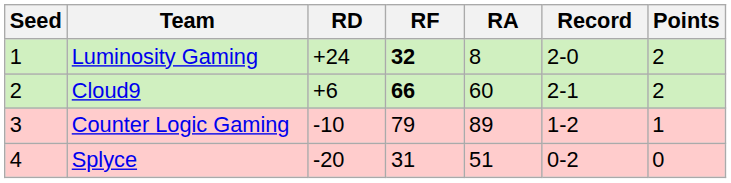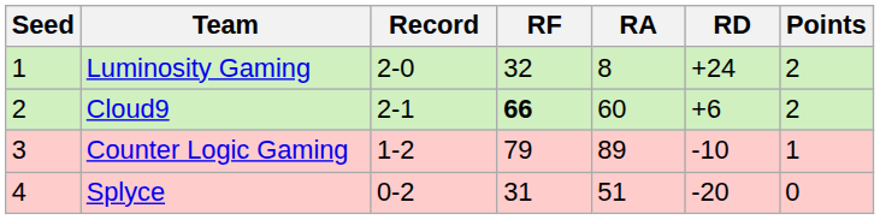 <table class="wikitable sortable" style=font-size:100%>
 <tr>
 <th width=30px>Seed</th>
 <th width=170px>Team</th>
-<th width=50px>RD</th>
+<th width=70px>Record</th>
 <th width=50px>RF</th>
 <th width=50px>RA</th>
-<th width=70px>Record</th>
+<th width=50px>RD</th>
 <th width=50px>Points</th>
 </tr>
 <tr style="background: #D0F0C0;">
 <td>1</td>
 <td><a href='#'>Luminosity Gaming</a></td>
+<td>2-0</td>
+<td>32</td>
+<td>8</td>
 <td>+24</td>
-<td><strong>32</strong></td>
-<td>8</td>
-<td>2-0</td>
 <td>2</td>
 </tr>
 <tr style="background: #D0F0C0;">
 <td>2</td>
 <td><a href='#'>Cloud9</a></td>
-<td>+6</td>
+<td>2-1</td>
 <td><strong>66</strong></td>
 <td>60</td>
-<td>2-1</td>
+<td>+6</td>
 <td>2</td>
 </tr>
 <tr style="background: #FFCCCC;">
 <td>3</td>
 <td><a href='#'>Counter Logic Gaming</a></td>
-<td>-10</td>
+<td>1-2</td>
 <td>79</td>
 <td>89</td>
-<td>1-2</td>
+<td>-10</td>
 <td>1</td>
 </tr>
 <tr style="background: #FFCCCC;">
 <td>4</td>
 <td><a href='#'>Splyce</a></td>
-<td>-20</td>
+<td>0-2</td>
 <td>31</td>
 <td>51</td>
-<td>0-2</td>
+<td>-20</td>
 <td>0</td>
 </tr>
 </table>
